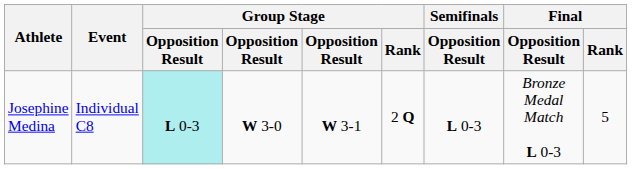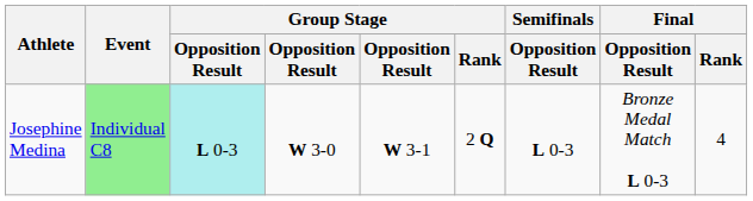 <table class=wikitable>
 <tr>
 <th rowspan="2">Athlete</th>
 <th rowspan="2">Event</th>
 <th colspan="4">Group Stage</th>
 <th>Semifinals</th>
 <th colspan="2">Final</th>
 </tr>
 <tr>
 <th>Opposition<br>Result</th>
 <th>Opposition<br>Result</th>
 <th>Opposition<br>Result</th>
 <th>Rank</th>
 <th>Opposition<br>Result</th>
 <th>Opposition<br>Result</th>
 <th>Rank</th>
 </tr>
 <tr align=center>
 <td align=left><a href='#'>Josephine Medina</a></td>
-<td align=left><a href='#'>Individual C8</a></td>
+<td align=left style="background: lightgreen;"><a href='#'>Individual C8</a></td>
 <td style="background: paleturquoise;"> <br> <strong>L</strong> 0-3</td>
 <td> <br> <strong>W</strong> 3-0</td>
 <td> <br> <strong>W</strong> 3-1</td>
 <td>2 <strong>Q</strong></td>
 <td> <br> <strong>L</strong> 0-3</td>
 <td><em>Bronze Medal Match</em><br> <br> <strong>L</strong> 0-3</td>
-<td>5</td>
+<td>4</td>
 </tr>
 </table>
